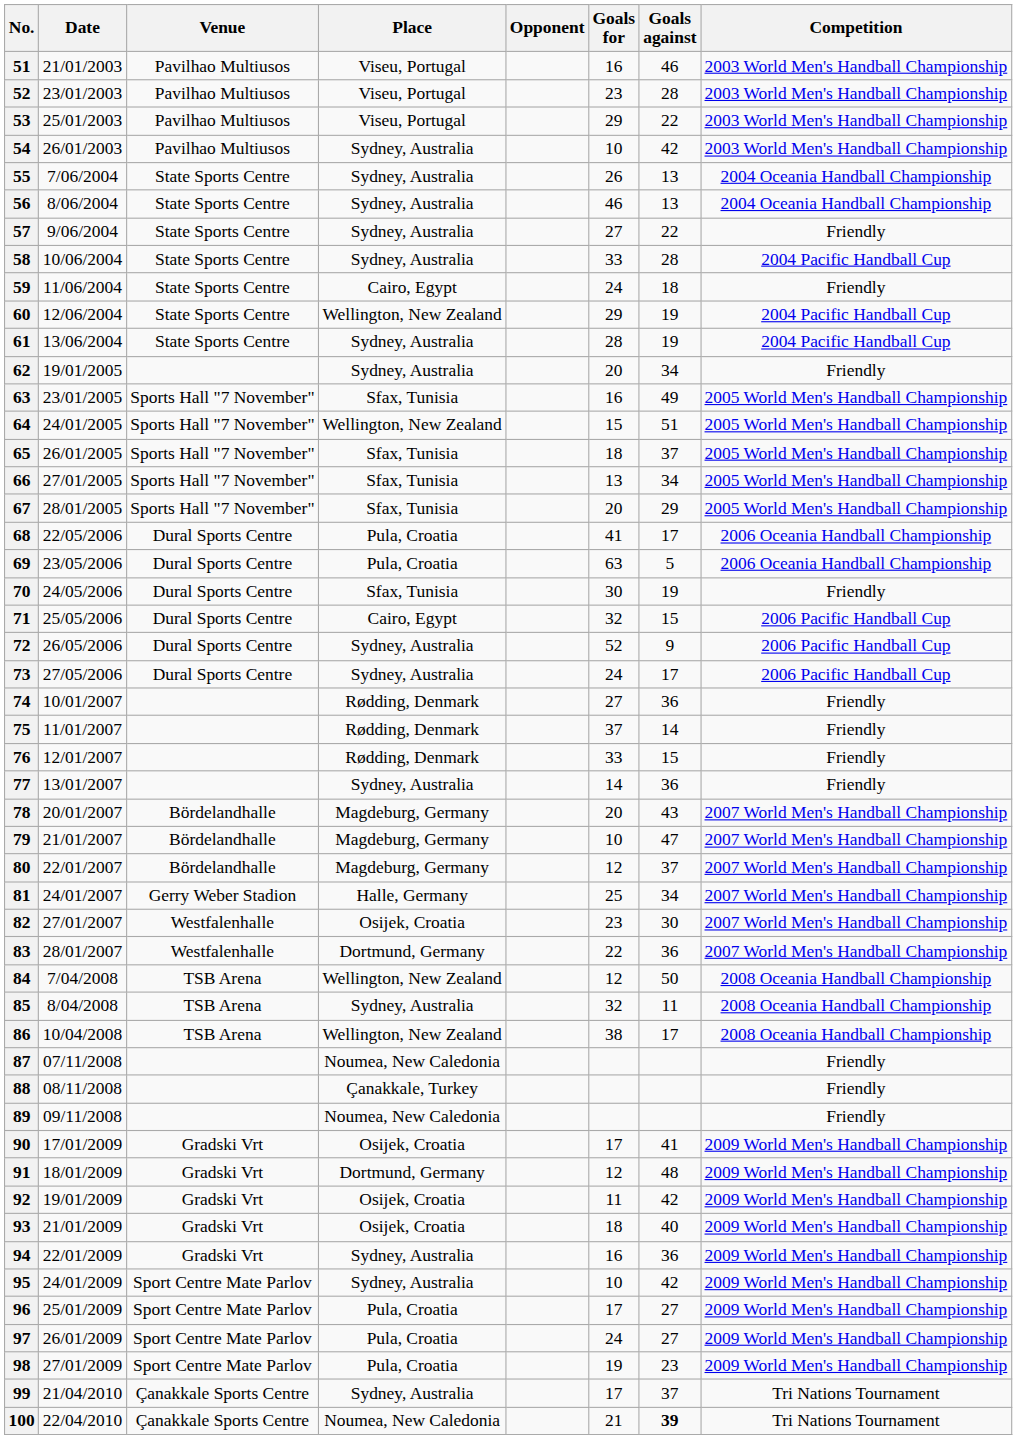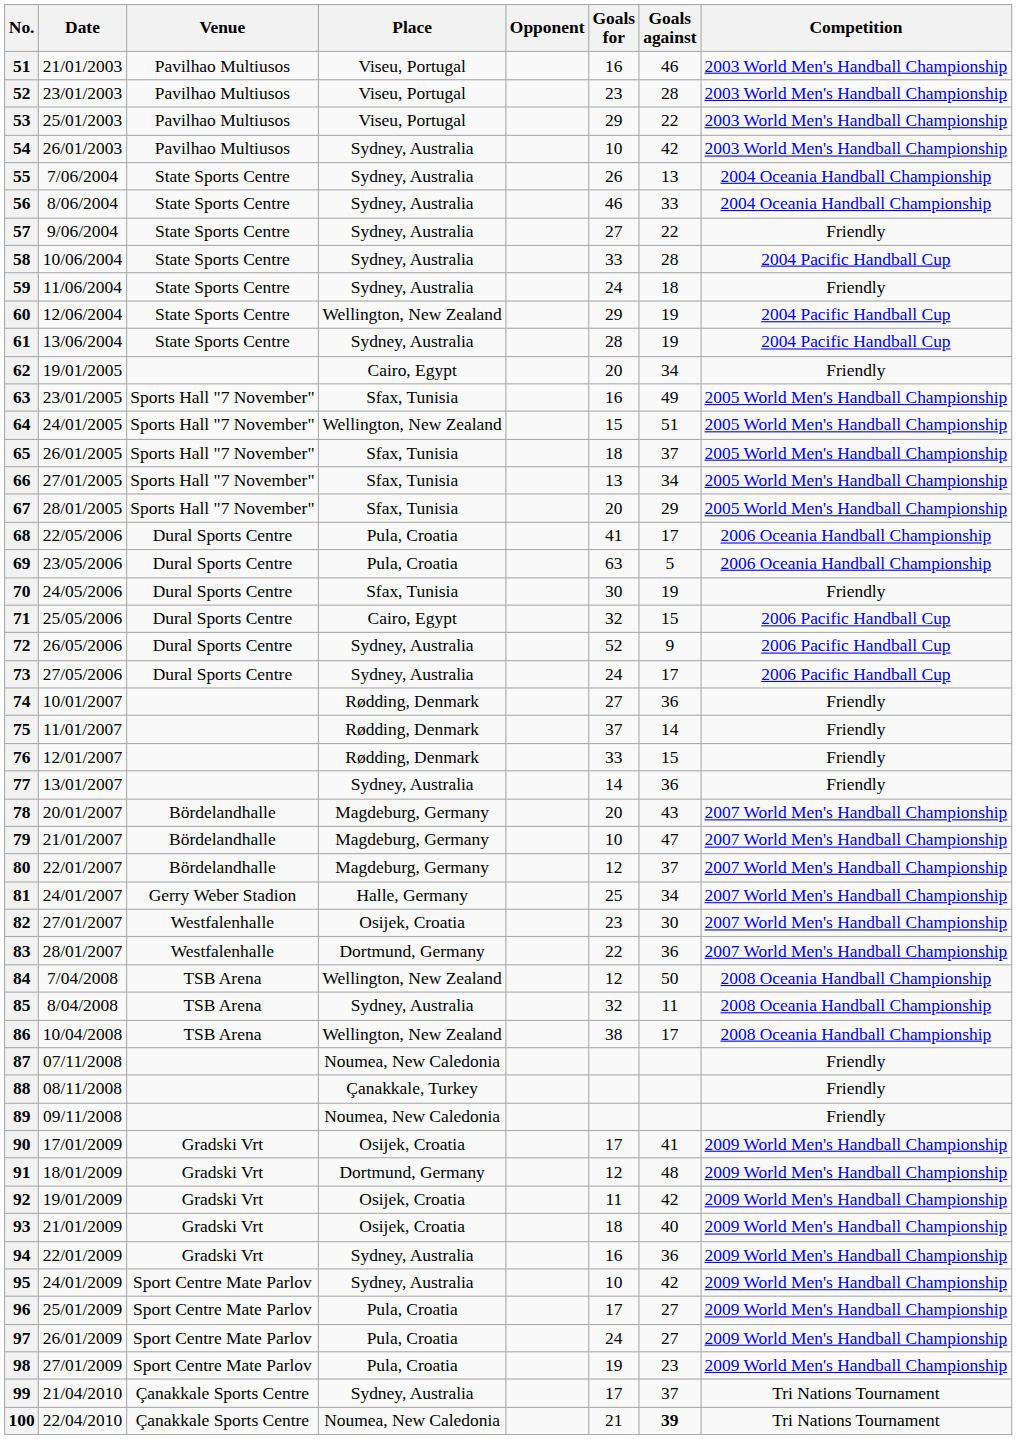 <table class="wikitable" style="text-align: center;">
 <tr>
 <th>No.</th>
 <th>Date</th>
 <th>Venue</th>
 <th>Place</th>
 <th>Opponent</th>
 <th>Goals <br>for</th>
 <th>Goals <br>against</th>
 <th>Competition</th>
 </tr>
 <tr>
 <th>51</th>
 <td>21/01/2003</td>
 <td>Pavilhao Multiusos</td>
 <td>Viseu, Portugal</td>
 <td></td>
 <td>16</td>
 <td>46</td>
 <td><a href='#'>2003 World Men's Handball Championship</a></td>
 </tr>
 <tr>
 <th>52</th>
 <td>23/01/2003</td>
 <td>Pavilhao Multiusos</td>
 <td>Viseu, Portugal</td>
 <td></td>
 <td>23</td>
 <td>28</td>
 <td><a href='#'>2003 World Men's Handball Championship</a></td>
 </tr>
 <tr>
 <th>53</th>
 <td>25/01/2003</td>
 <td>Pavilhao Multiusos</td>
 <td>Viseu, Portugal</td>
 <td></td>
 <td>29</td>
 <td>22</td>
 <td><a href='#'>2003 World Men's Handball Championship</a></td>
 </tr>
 <tr>
 <th>54</th>
 <td>26/01/2003</td>
 <td>Pavilhao Multiusos</td>
 <td>Sydney, Australia</td>
 <td></td>
 <td>10</td>
 <td>42</td>
 <td><a href='#'>2003 World Men's Handball Championship</a></td>
 </tr>
 <tr>
 <th>55</th>
 <td>7/06/2004</td>
 <td>State Sports Centre</td>
 <td>Sydney, Australia</td>
 <td></td>
 <td>26</td>
 <td>13</td>
 <td><a href='#'>2004 Oceania Handball Championship</a></td>
 </tr>
 <tr>
 <th>56</th>
 <td>8/06/2004</td>
 <td>State Sports Centre</td>
 <td>Sydney, Australia</td>
 <td></td>
 <td>46</td>
-<td>13</td>
+<td>33</td>
 <td><a href='#'>2004 Oceania Handball Championship</a></td>
 </tr>
 <tr>
 <th>57</th>
 <td>9/06/2004</td>
 <td>State Sports Centre</td>
 <td>Sydney, Australia</td>
 <td></td>
 <td>27</td>
 <td>22</td>
 <td>Friendly</td>
 </tr>
 <tr>
 <th>58</th>
 <td>10/06/2004</td>
 <td>State Sports Centre</td>
 <td>Sydney, Australia</td>
 <td></td>
 <td>33</td>
 <td>28</td>
 <td><a href='#'>2004 Pacific Handball Cup</a></td>
 </tr>
 <tr>
 <th>59</th>
 <td>11/06/2004</td>
 <td>State Sports Centre</td>
-<td>Cairo, Egypt</td>
+<td>Sydney, Australia</td>
 <td></td>
 <td>24</td>
 <td>18</td>
 <td>Friendly</td>
 </tr>
 <tr>
 <th>60</th>
 <td>12/06/2004</td>
 <td>State Sports Centre</td>
 <td>Wellington, New Zealand</td>
 <td></td>
 <td>29</td>
 <td>19</td>
 <td><a href='#'>2004 Pacific Handball Cup</a></td>
 </tr>
 <tr>
 <th>61</th>
 <td>13/06/2004</td>
 <td>State Sports Centre</td>
 <td>Sydney, Australia</td>
 <td></td>
 <td>28</td>
 <td>19</td>
 <td><a href='#'>2004 Pacific Handball Cup</a></td>
 </tr>
 <tr>
 <th>62</th>
 <td>19/01/2005</td>
 <td></td>
-<td>Sydney, Australia</td>
+<td>Cairo, Egypt</td>
 <td></td>
 <td>20</td>
 <td>34</td>
 <td>Friendly</td>
 </tr>
 <tr>
 <th>63</th>
 <td>23/01/2005</td>
 <td>Sports Hall "7 November"</td>
 <td>Sfax, Tunisia</td>
 <td></td>
 <td>16</td>
 <td>49</td>
 <td><a href='#'>2005 World Men's Handball Championship</a></td>
 </tr>
 <tr>
 <th>64</th>
 <td>24/01/2005</td>
 <td>Sports Hall "7 November"</td>
 <td>Wellington, New Zealand</td>
 <td></td>
 <td>15</td>
 <td>51</td>
 <td><a href='#'>2005 World Men's Handball Championship</a></td>
 </tr>
 <tr>
 <th>65</th>
 <td>26/01/2005</td>
 <td>Sports Hall "7 November"</td>
 <td>Sfax, Tunisia</td>
 <td></td>
 <td>18</td>
 <td>37</td>
 <td><a href='#'>2005 World Men's Handball Championship</a></td>
 </tr>
 <tr>
 <th>66</th>
 <td>27/01/2005</td>
 <td>Sports Hall "7 November"</td>
 <td>Sfax, Tunisia</td>
 <td></td>
 <td>13</td>
 <td>34</td>
 <td><a href='#'>2005 World Men's Handball Championship</a></td>
 </tr>
 <tr>
 <th>67</th>
 <td>28/01/2005</td>
 <td>Sports Hall "7 November"</td>
 <td>Sfax, Tunisia</td>
 <td></td>
 <td>20</td>
 <td>29</td>
 <td><a href='#'>2005 World Men's Handball Championship</a></td>
 </tr>
 <tr>
 <th>68</th>
 <td>22/05/2006</td>
 <td>Dural Sports Centre</td>
 <td>Pula, Croatia</td>
 <td></td>
 <td>41</td>
 <td>17</td>
 <td><a href='#'>2006 Oceania Handball Championship</a></td>
 </tr>
 <tr>
 <th>69</th>
 <td>23/05/2006</td>
 <td>Dural Sports Centre</td>
 <td>Pula, Croatia</td>
 <td></td>
 <td>63</td>
 <td>5</td>
 <td><a href='#'>2006 Oceania Handball Championship</a></td>
 </tr>
 <tr>
 <th>70</th>
 <td>24/05/2006</td>
 <td>Dural Sports Centre</td>
 <td>Sfax, Tunisia</td>
 <td></td>
 <td>30</td>
 <td>19</td>
 <td>Friendly</td>
 </tr>
 <tr>
 <th>71</th>
 <td>25/05/2006</td>
 <td>Dural Sports Centre</td>
 <td>Cairo, Egypt</td>
 <td></td>
 <td>32</td>
 <td>15</td>
 <td><a href='#'>2006 Pacific Handball Cup</a></td>
 </tr>
 <tr>
 <th>72</th>
 <td>26/05/2006</td>
 <td>Dural Sports Centre</td>
 <td>Sydney, Australia</td>
 <td></td>
 <td>52</td>
 <td>9</td>
 <td><a href='#'>2006 Pacific Handball Cup</a></td>
 </tr>
 <tr>
 <th>73</th>
 <td>27/05/2006</td>
 <td>Dural Sports Centre</td>
 <td>Sydney, Australia</td>
 <td></td>
 <td>24</td>
 <td>17</td>
 <td><a href='#'>2006 Pacific Handball Cup</a></td>
 </tr>
 <tr>
 <th>74</th>
 <td>10/01/2007</td>
 <td></td>
 <td>Rødding, Denmark</td>
 <td></td>
 <td>27</td>
 <td>36</td>
 <td>Friendly</td>
 </tr>
 <tr>
 <th>75</th>
 <td>11/01/2007</td>
 <td></td>
 <td>Rødding, Denmark</td>
 <td></td>
 <td>37</td>
 <td>14</td>
 <td>Friendly</td>
 </tr>
 <tr>
 <th>76</th>
 <td>12/01/2007</td>
 <td></td>
 <td>Rødding, Denmark</td>
 <td></td>
 <td>33</td>
 <td>15</td>
 <td>Friendly</td>
 </tr>
 <tr>
 <th>77</th>
 <td>13/01/2007</td>
 <td></td>
 <td>Sydney, Australia</td>
 <td></td>
 <td>14</td>
 <td>36</td>
 <td>Friendly</td>
 </tr>
 <tr>
 <th>78</th>
 <td>20/01/2007</td>
 <td>Bördelandhalle</td>
 <td>Magdeburg, Germany</td>
 <td></td>
 <td>20</td>
 <td>43</td>
 <td><a href='#'>2007 World Men's Handball Championship</a></td>
 </tr>
 <tr>
 <th>79</th>
 <td>21/01/2007</td>
 <td>Bördelandhalle</td>
 <td>Magdeburg, Germany</td>
 <td></td>
 <td>10</td>
 <td>47</td>
 <td><a href='#'>2007 World Men's Handball Championship</a></td>
 </tr>
 <tr>
 <th>80</th>
 <td>22/01/2007</td>
 <td>Bördelandhalle</td>
 <td>Magdeburg, Germany</td>
 <td></td>
 <td>12</td>
 <td>37</td>
 <td><a href='#'>2007 World Men's Handball Championship</a></td>
 </tr>
 <tr>
 <th>81</th>
 <td>24/01/2007</td>
 <td>Gerry Weber Stadion</td>
 <td>Halle, Germany</td>
 <td></td>
 <td>25</td>
 <td>34</td>
 <td><a href='#'>2007 World Men's Handball Championship</a></td>
 </tr>
 <tr>
 <th>82</th>
 <td>27/01/2007</td>
 <td>Westfalenhalle</td>
 <td>Osijek, Croatia</td>
 <td></td>
 <td>23</td>
 <td>30</td>
 <td><a href='#'>2007 World Men's Handball Championship</a></td>
 </tr>
 <tr>
 <th>83</th>
 <td>28/01/2007</td>
 <td>Westfalenhalle</td>
 <td>Dortmund, Germany</td>
 <td></td>
 <td>22</td>
 <td>36</td>
 <td><a href='#'>2007 World Men's Handball Championship</a></td>
 </tr>
 <tr>
 <th>84</th>
 <td>7/04/2008</td>
 <td>TSB Arena</td>
 <td>Wellington, New Zealand</td>
 <td></td>
 <td>12</td>
 <td>50</td>
 <td><a href='#'>2008 Oceania Handball Championship</a></td>
 </tr>
 <tr>
 <th>85</th>
 <td>8/04/2008</td>
 <td>TSB Arena</td>
 <td>Sydney, Australia</td>
 <td></td>
 <td>32</td>
 <td>11</td>
 <td><a href='#'>2008 Oceania Handball Championship</a></td>
 </tr>
 <tr>
 <th>86</th>
 <td>10/04/2008</td>
 <td>TSB Arena</td>
 <td>Wellington, New Zealand</td>
 <td></td>
 <td>38</td>
 <td>17</td>
 <td><a href='#'>2008 Oceania Handball Championship</a></td>
 </tr>
 <tr>
 <th>87</th>
 <td>07/11/2008</td>
 <td></td>
 <td>Noumea, New Caledonia</td>
 <td></td>
 <td></td>
 <td></td>
 <td>Friendly </td>
 </tr>
 <tr>
 <th>88</th>
 <td>08/11/2008</td>
 <td></td>
 <td>Çanakkale, Turkey</td>
 <td></td>
 <td></td>
 <td></td>
 <td>Friendly</td>
 </tr>
 <tr>
 <th>89</th>
 <td>09/11/2008</td>
 <td></td>
 <td>Noumea, New Caledonia</td>
 <td></td>
 <td></td>
 <td></td>
 <td>Friendly</td>
 </tr>
 <tr>
 <th>90</th>
 <td>17/01/2009</td>
 <td>Gradski Vrt</td>
 <td>Osijek, Croatia</td>
 <td></td>
 <td>17</td>
 <td>41</td>
 <td><a href='#'>2009 World Men's Handball Championship</a></td>
 </tr>
 <tr>
 <th>91</th>
 <td>18/01/2009</td>
 <td>Gradski Vrt</td>
 <td>Dortmund, Germany</td>
 <td></td>
 <td>12</td>
 <td>48</td>
 <td><a href='#'>2009 World Men's Handball Championship</a></td>
 </tr>
 <tr>
 <th>92</th>
 <td>19/01/2009</td>
 <td>Gradski Vrt</td>
 <td>Osijek, Croatia</td>
 <td></td>
 <td>11</td>
 <td>42</td>
 <td><a href='#'>2009 World Men's Handball Championship</a></td>
 </tr>
 <tr>
 <th>93</th>
 <td>21/01/2009</td>
 <td>Gradski Vrt</td>
 <td>Osijek, Croatia</td>
 <td></td>
 <td>18</td>
 <td>40</td>
 <td><a href='#'>2009 World Men's Handball Championship</a></td>
 </tr>
 <tr>
 <th>94</th>
 <td>22/01/2009</td>
 <td>Gradski Vrt</td>
 <td>Sydney, Australia</td>
 <td></td>
 <td>16</td>
 <td>36</td>
 <td><a href='#'>2009 World Men's Handball Championship</a></td>
 </tr>
 <tr>
 <th>95</th>
 <td>24/01/2009</td>
 <td>Sport Centre Mate Parlov</td>
 <td>Sydney, Australia</td>
 <td></td>
 <td>10</td>
 <td>42</td>
 <td><a href='#'>2009 World Men's Handball Championship</a></td>
 </tr>
 <tr>
 <th>96</th>
 <td>25/01/2009</td>
 <td>Sport Centre Mate Parlov</td>
 <td>Pula, Croatia</td>
 <td></td>
 <td>17</td>
 <td>27</td>
 <td><a href='#'>2009 World Men's Handball Championship</a></td>
 </tr>
 <tr>
 <th>97</th>
 <td>26/01/2009</td>
 <td>Sport Centre Mate Parlov</td>
 <td>Pula, Croatia</td>
 <td></td>
 <td>24</td>
 <td>27</td>
 <td><a href='#'>2009 World Men's Handball Championship</a></td>
 </tr>
 <tr>
 <th>98</th>
 <td>27/01/2009</td>
 <td>Sport Centre Mate Parlov</td>
 <td>Pula, Croatia</td>
 <td></td>
 <td>19</td>
 <td>23</td>
 <td><a href='#'>2009 World Men's Handball Championship</a></td>
 </tr>
 <tr>
 <th>99</th>
 <td>21/04/2010</td>
 <td>Çanakkale Sports Centre</td>
 <td>Sydney, Australia</td>
 <td></td>
 <td>17</td>
 <td>37</td>
 <td>Tri Nations Tournament</td>
 </tr>
 <tr>
 <th>100</th>
 <td>22/04/2010</td>
 <td>Çanakkale Sports Centre</td>
 <td>Noumea, New Caledonia</td>
 <td></td>
 <td>21</td>
 <td><strong>39</strong></td>
 <td>Tri Nations Tournament</td>
 </tr>
 <tr>
 </tr>
 </table>
